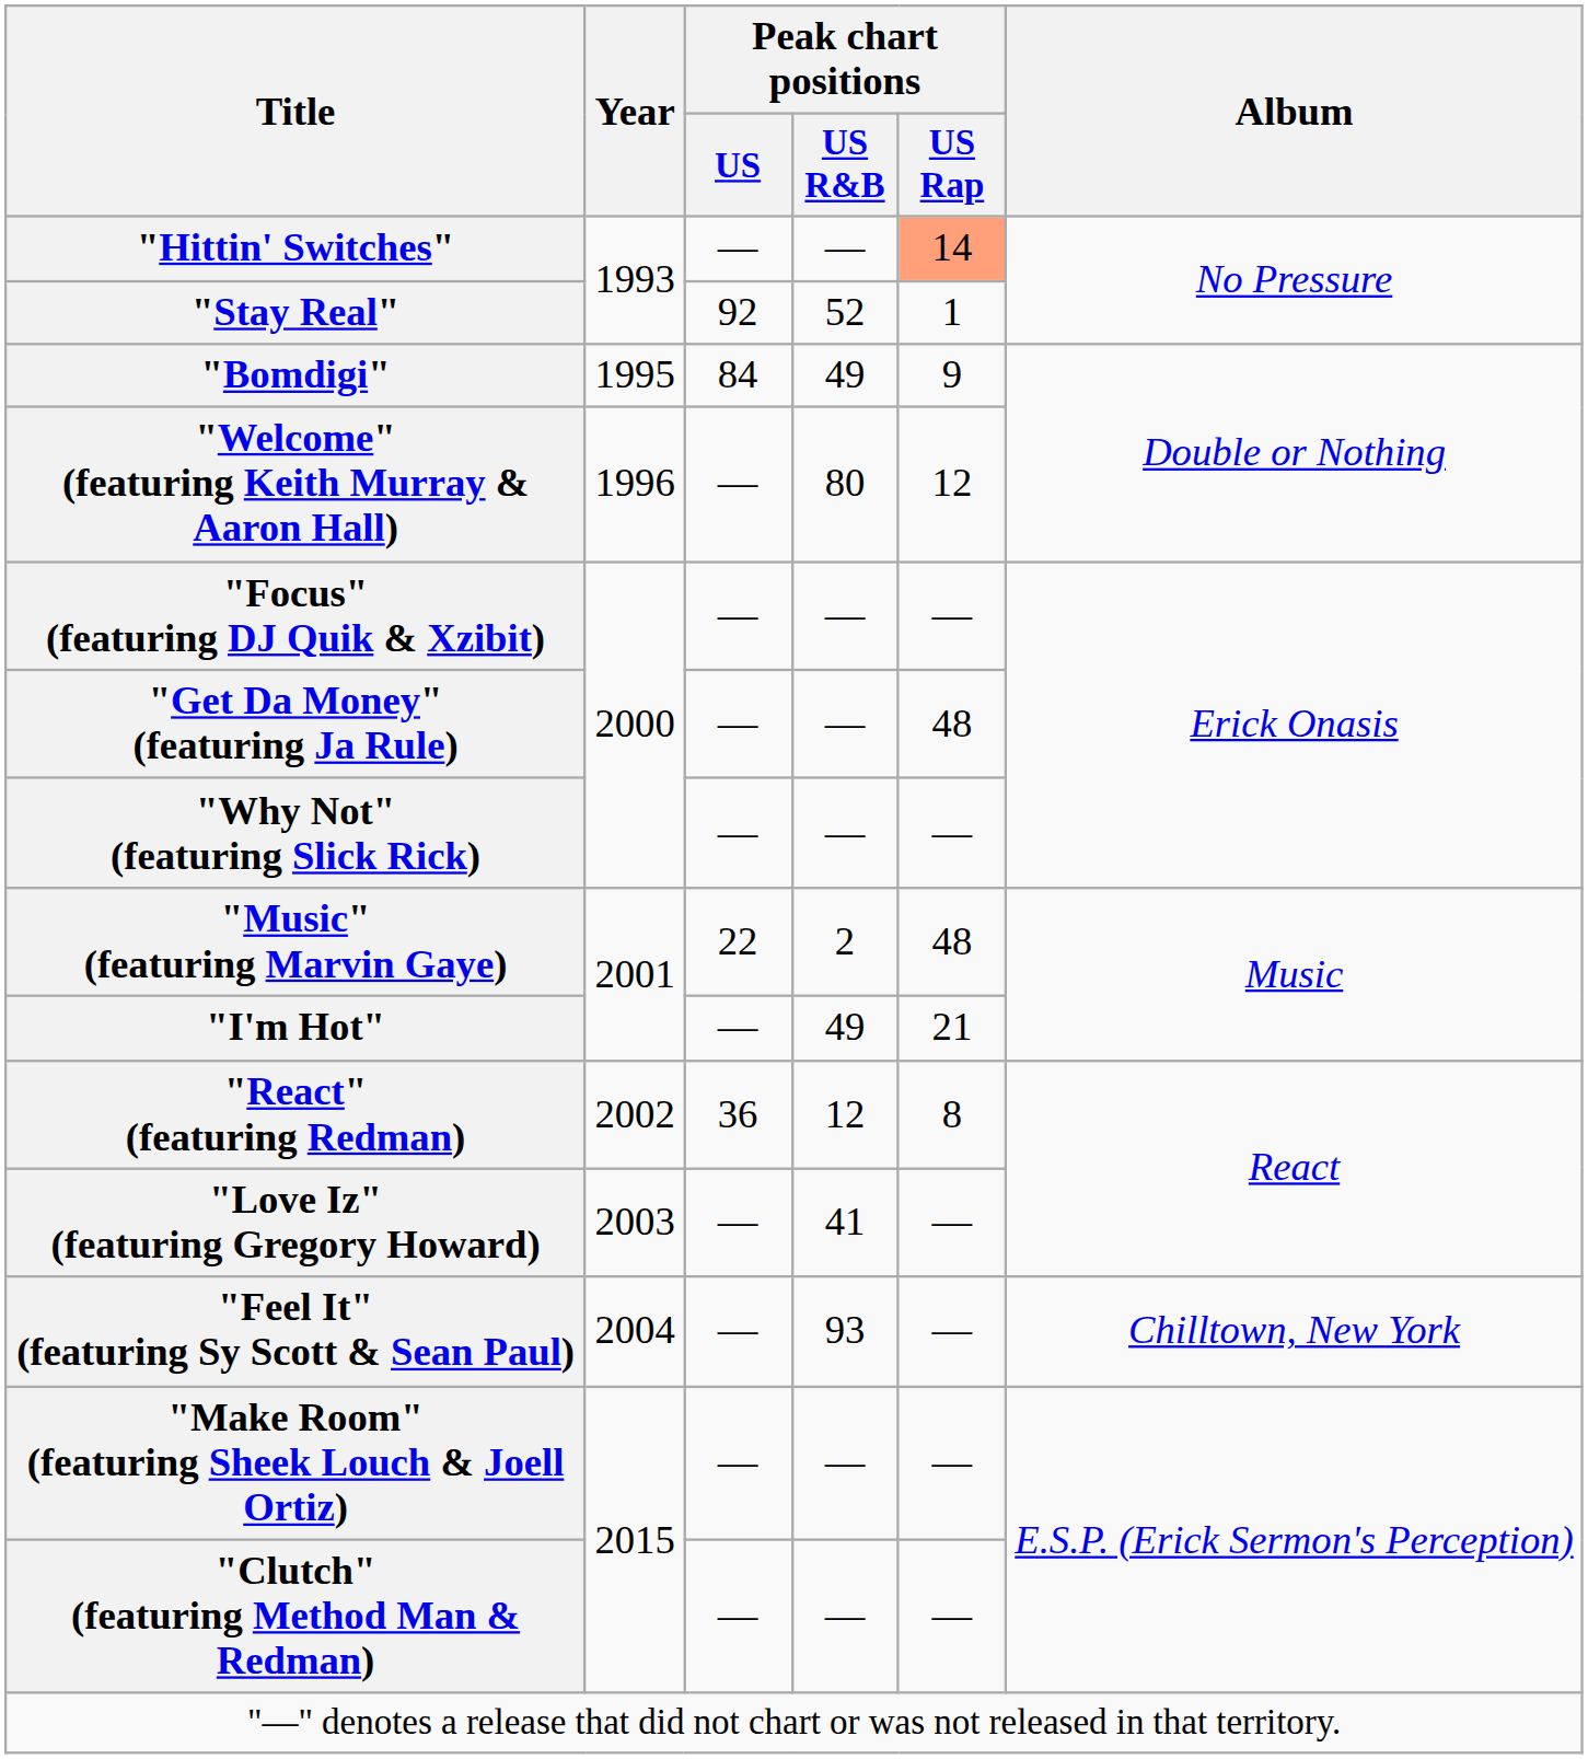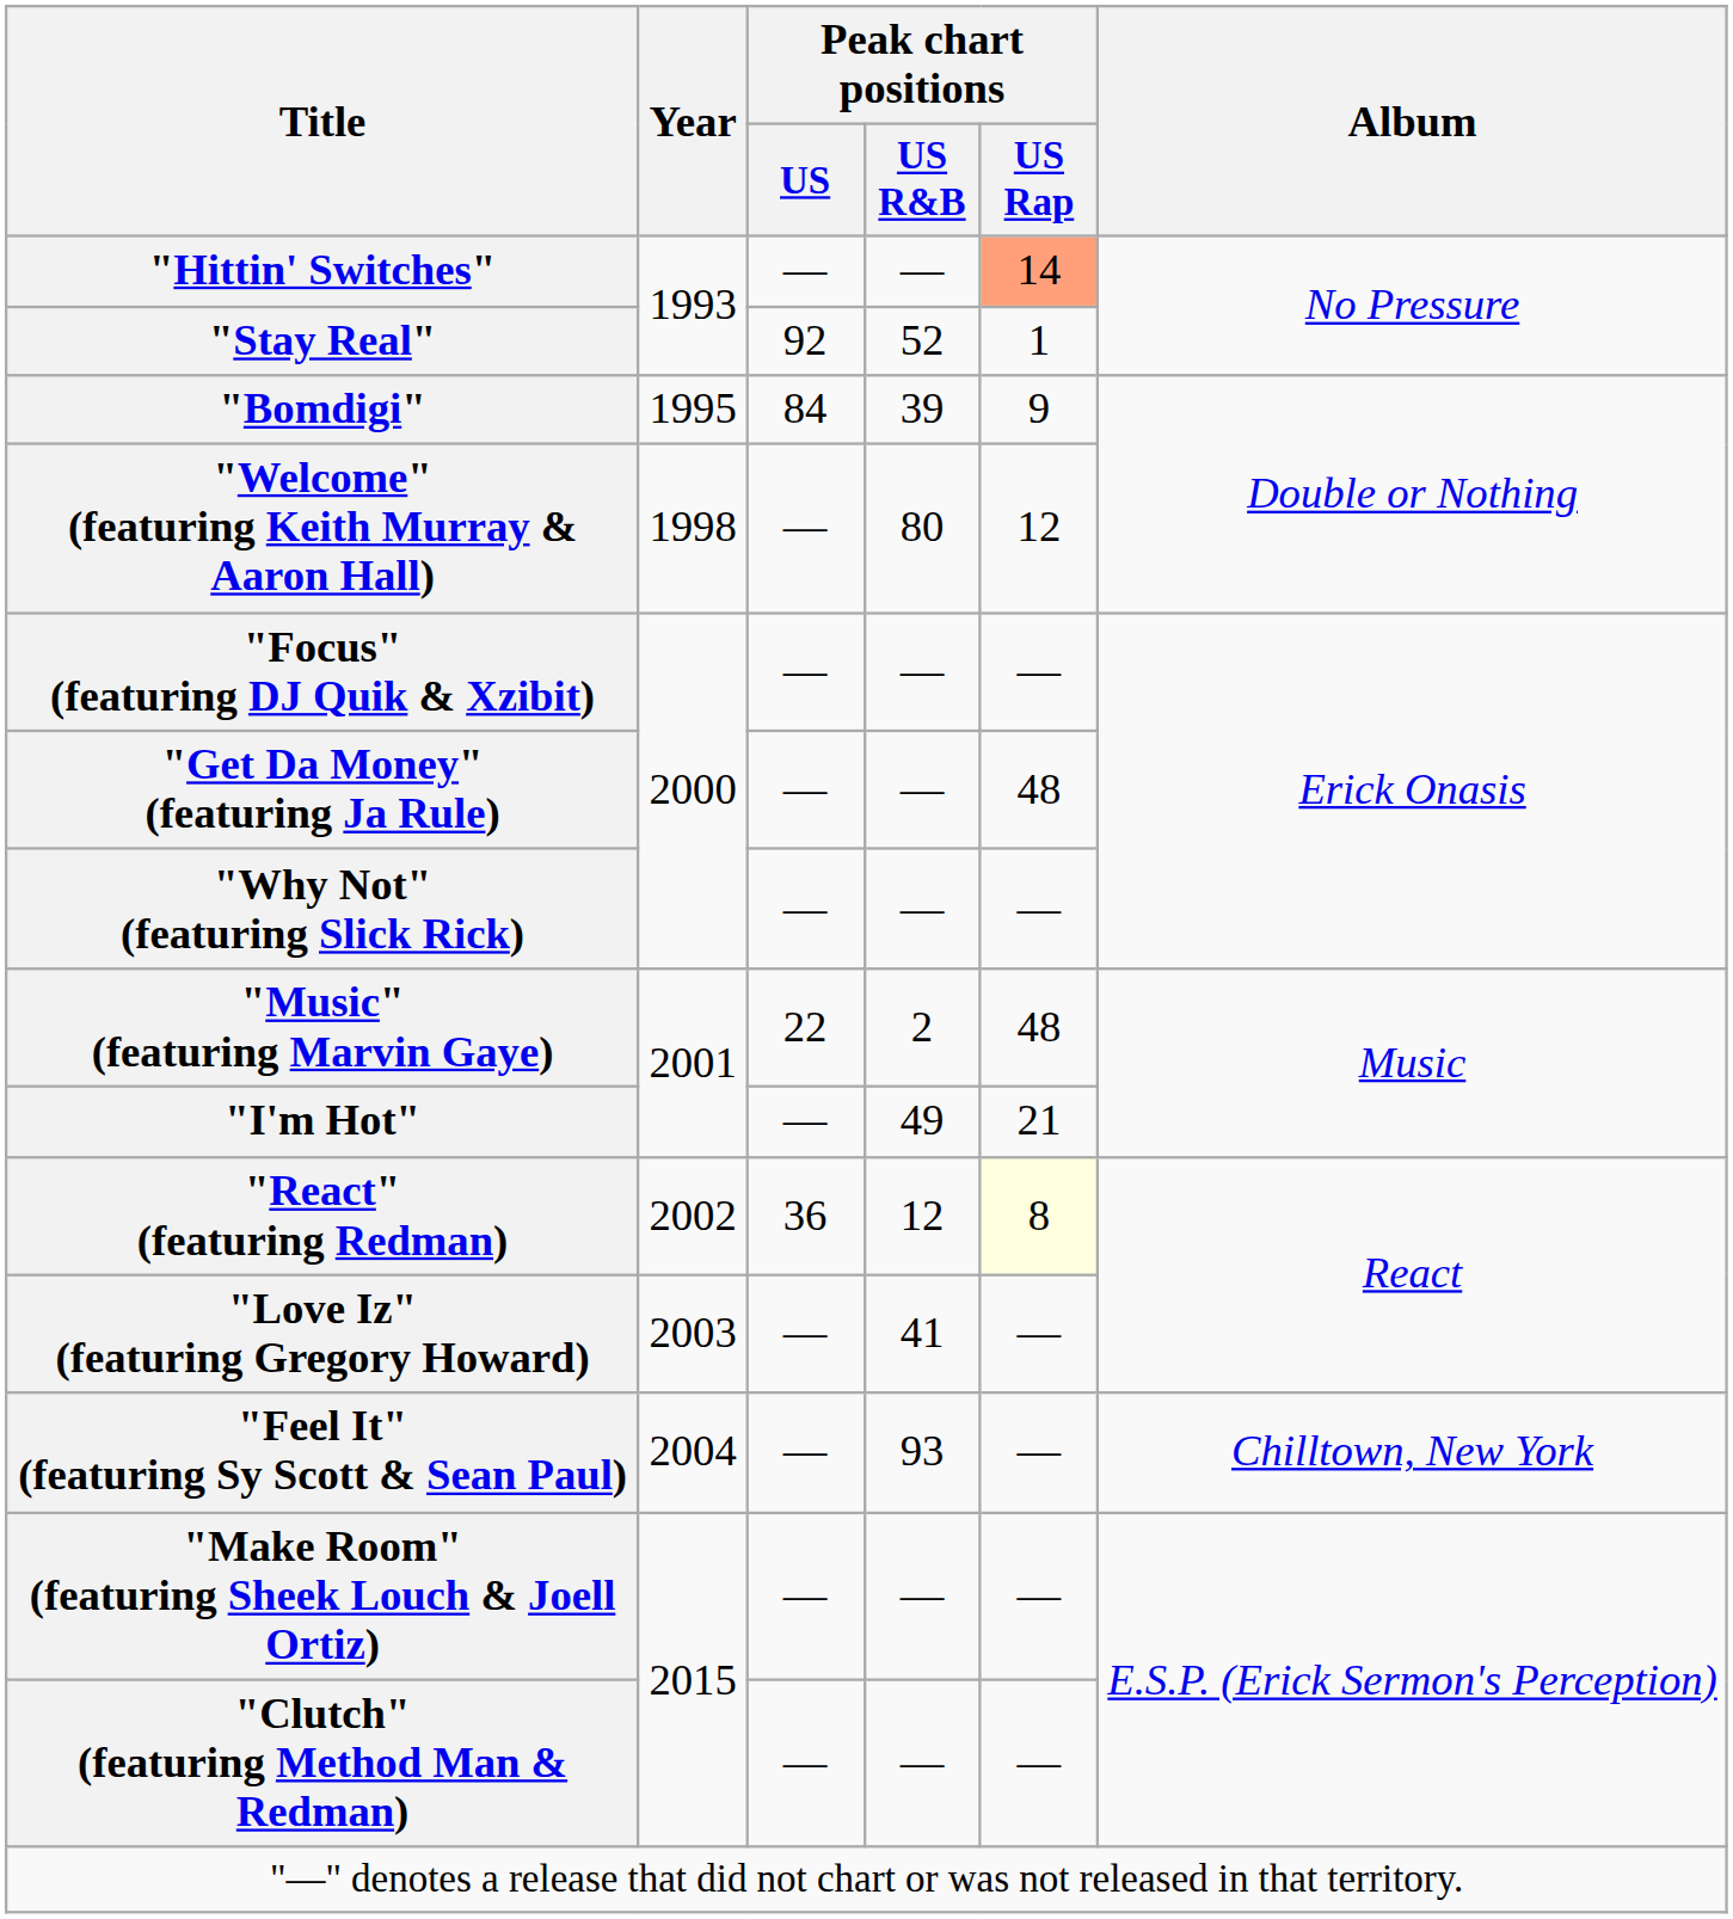 <table class="wikitable plainrowheaders" style="text-align:center;">
 <tr>
 <th scope="col" rowspan="2" style="width:14em;">Title</th>
 <th scope="col" rowspan="2">Year</th>
 <th scope="col" colspan="3">Peak chart positions</th>
 <th scope="col" rowspan="2">Album</th>
 </tr>
 <tr>
 <th scope="col" style="width:2.5em;font-size:90%;"><a href='#'>US</a></th>
 <th scope="col" style="width:2.5em;font-size:90%;"><a href='#'>US<br>R&B</a></th>
 <th scope="col" style="width:2.5em;font-size:90%;"><a href='#'>US<br>Rap</a></th>
 </tr>
 <tr>
 <th scope="row">"<a href='#'>Hittin' Switches</a>"</th>
 <td rowspan="2">1993</td>
 <td>—</td>
 <td>—</td>
 <td style="background: lightsalmon;">14</td>
 <td rowspan="2"><em><a href='#'>No Pressure</a></em></td>
 </tr>
 <tr>
 <th scope="row">"<a href='#'>Stay Real</a>"</th>
 <td>92</td>
 <td>52</td>
 <td>1</td>
 </tr>
 <tr>
 <th scope="row">"<a href='#'>Bomdigi</a>"</th>
 <td rowspan="1">1995</td>
 <td>84</td>
-<td>49</td>
+<td>39</td>
 <td>9</td>
 <td rowspan="2"><em><a href='#'>Double or Nothing</a></em></td>
 </tr>
 <tr>
 <th scope="row">"<a href='#'>Welcome</a>" <br>(featuring <a href='#'>Keith Murray</a> & <a href='#'>Aaron Hall</a>)</th>
-<td rowspan="1">1996</td>
+<td rowspan="1">1998</td>
 <td>—</td>
 <td>80</td>
 <td>12</td>
 </tr>
 <tr>
 <th scope="row">"Focus"<br>(featuring <a href='#'>DJ Quik</a> & <a href='#'>Xzibit</a>)</th>
 <td rowspan="3">2000</td>
 <td>—</td>
 <td>—</td>
 <td>—</td>
 <td rowspan="3"><em><a href='#'>Erick Onasis</a></em></td>
 </tr>
 <tr>
 <th scope="row">"<a href='#'>Get Da Money</a>" <br>(featuring <a href='#'>Ja Rule</a>)</th>
 <td>—</td>
 <td>—</td>
 <td>48</td>
 </tr>
 <tr>
 <th scope="row">"Why Not"<br>(featuring <a href='#'>Slick Rick</a>)</th>
 <td>—</td>
 <td>—</td>
 <td>—</td>
 </tr>
 <tr>
 <th scope="row">"<a href='#'>Music</a>" <br>(featuring <a href='#'>Marvin Gaye</a>)</th>
 <td rowspan="2">2001</td>
 <td>22</td>
 <td>2</td>
 <td>48</td>
 <td rowspan="2"><em><a href='#'>Music</a></em></td>
 </tr>
 <tr>
 <th scope="row">"I'm Hot"</th>
 <td>—</td>
 <td>49</td>
 <td>21</td>
 </tr>
 <tr>
 <th scope="row">"<a href='#'>React</a>" <br>(featuring <a href='#'>Redman</a>)</th>
 <td rowspan="1">2002</td>
 <td>36</td>
 <td>12</td>
-<td>8</td>
+<td style="background: lightyellow;">8</td>
 <td rowspan="2"><em><a href='#'>React</a></em></td>
 </tr>
 <tr>
 <th scope="row">"Love Iz" <br>(featuring Gregory Howard)</th>
 <td rowspan="1">2003</td>
 <td>—</td>
 <td>41</td>
 <td>—</td>
 </tr>
 <tr>
 <th scope="row">"Feel It" <br>(featuring Sy Scott & <a href='#'>Sean Paul</a>)</th>
 <td rowspan="1">2004</td>
 <td>—</td>
 <td>93</td>
 <td>—</td>
 <td rowspan="1"><em><a href='#'>Chilltown, New York</a></em></td>
 </tr>
 <tr>
 <th scope="row">"Make Room" <br>(featuring <a href='#'>Sheek Louch</a> & <a href='#'>Joell Ortiz</a>)</th>
 <td rowspan="2">2015</td>
 <td>—</td>
 <td>—</td>
 <td>—</td>
 <td rowspan="2"><em><a href='#'>E.S.P. (Erick Sermon's Perception)</a></em></td>
 </tr>
 <tr>
 <th scope="row">"Clutch" <br>(featuring <a href='#'>Method Man & Redman</a>)</th>
 <td>—</td>
 <td>—</td>
 <td>—</td>
 </tr>
 <tr>
 <td colspan="12" style="font-size:90%">"—" denotes a release that did not chart or was not released in that territory.</td>
 </tr>
 </table>
